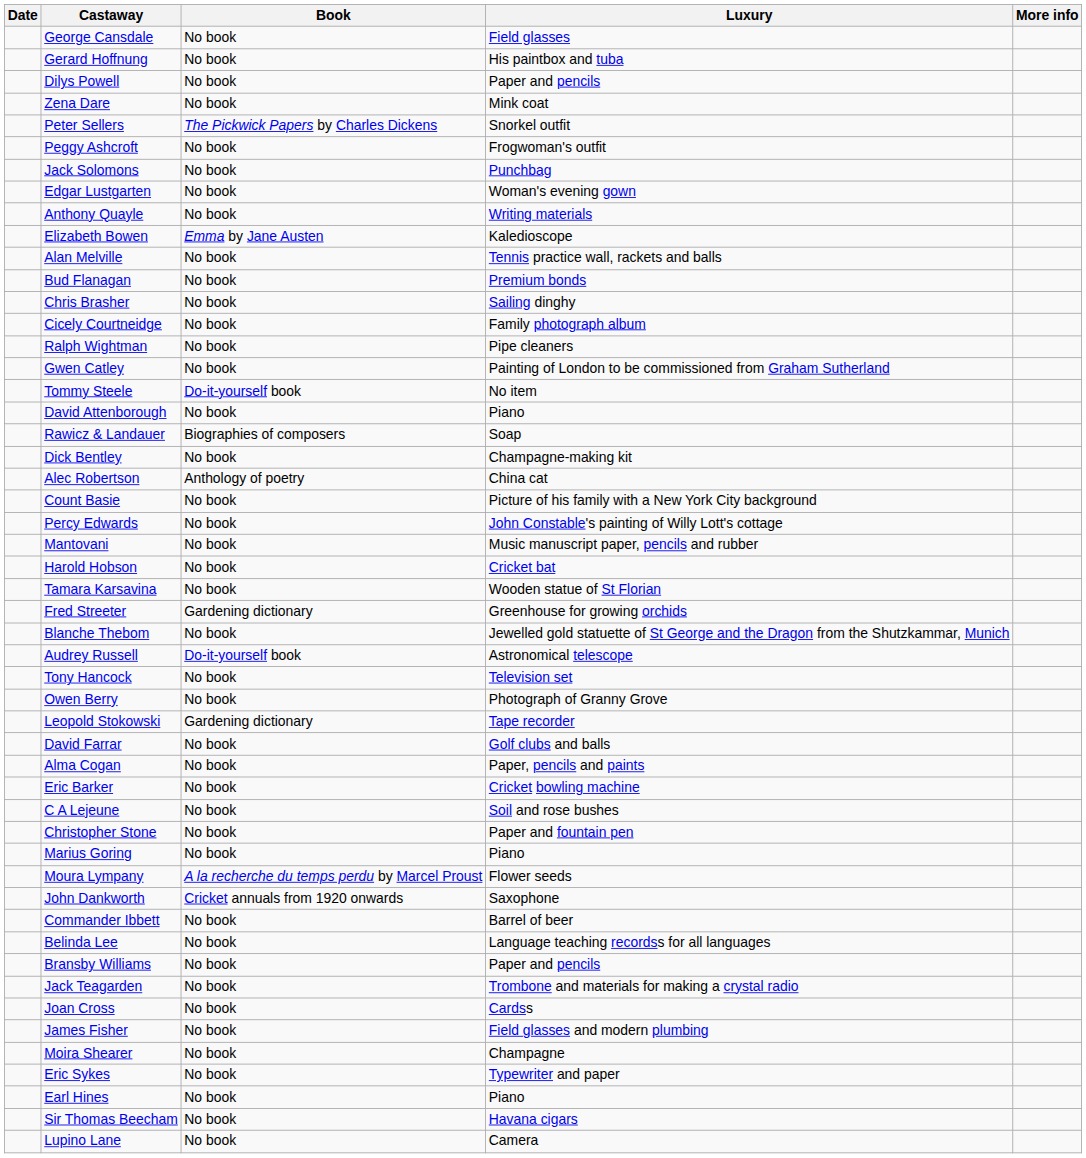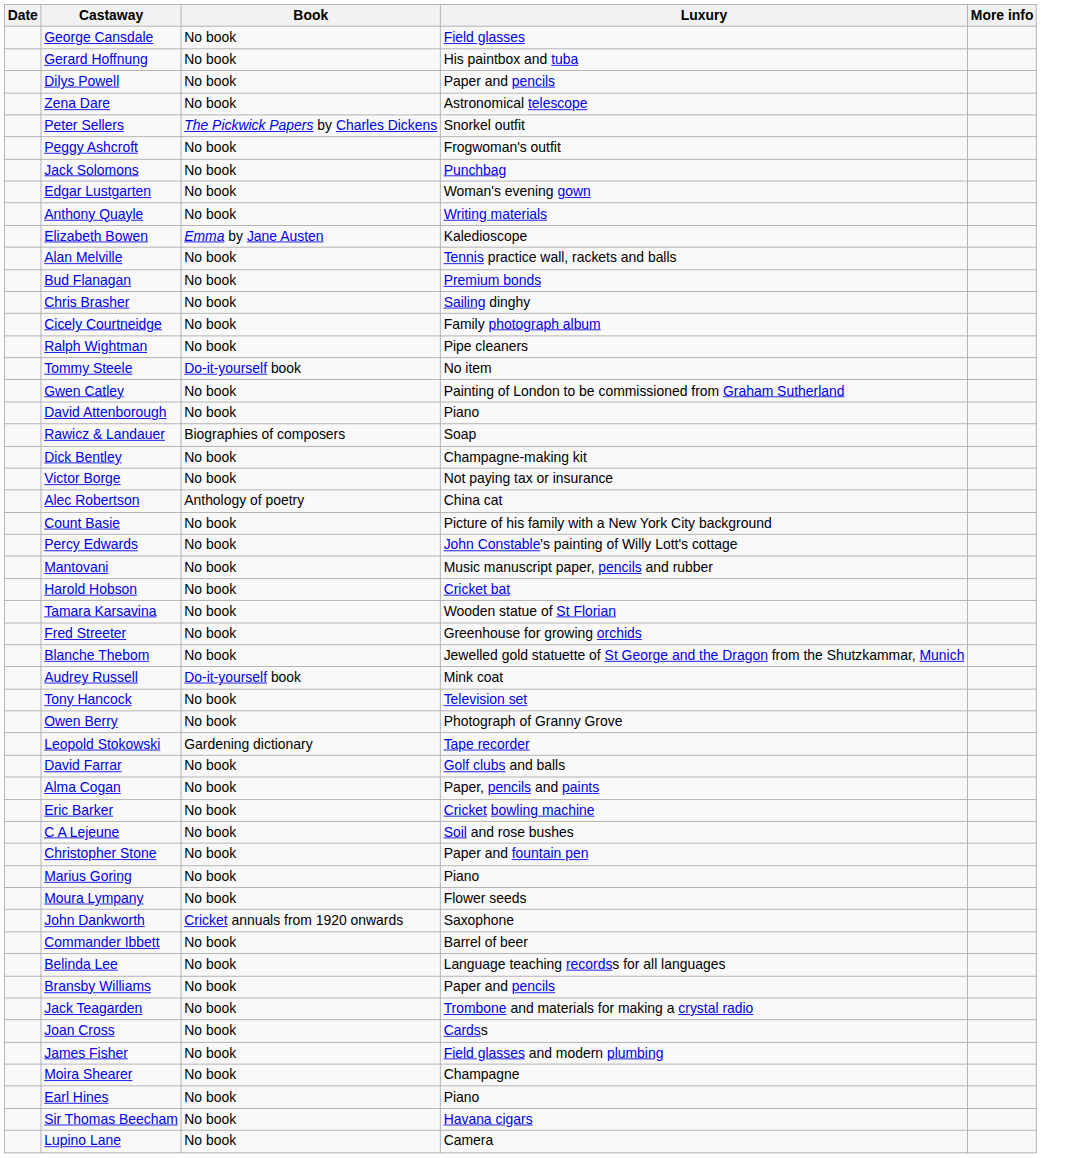 <table class="wikitable sortable">
 <tr>
 <th>Date</th>
 <th>Castaway</th>
 <th>Book</th>
 <th>Luxury</th>
 <th>More info</th>
 </tr>
 <tr>
 <td></td>
 <td><a href='#'>George Cansdale</a></td>
 <td>No book</td>
 <td><a href='#'>Field glasses</a></td>
 <td></td>
 </tr>
 <tr>
 <td></td>
 <td><a href='#'>Gerard Hoffnung</a></td>
 <td>No book</td>
 <td>His paintbox and <a href='#'>tuba</a></td>
 <td></td>
 </tr>
 <tr>
 <td></td>
 <td><a href='#'>Dilys Powell</a></td>
 <td>No book</td>
 <td>Paper and <a href='#'>pencils</a></td>
 <td></td>
 </tr>
 <tr>
 <td></td>
 <td><a href='#'>Zena Dare</a></td>
 <td>No book</td>
-<td>Mink coat</td>
+<td>Astronomical <a href='#'>telescope</a></td>
 <td></td>
 </tr>
 <tr>
 <td></td>
 <td><a href='#'>Peter Sellers</a></td>
 <td><em><a href='#'>The Pickwick Papers</a></em> by <a href='#'>Charles Dickens</a></td>
 <td>Snorkel outfit</td>
 <td></td>
 </tr>
 <tr>
 <td></td>
 <td><a href='#'>Peggy Ashcroft</a></td>
 <td>No book</td>
 <td>Frogwoman's outfit</td>
 <td></td>
 </tr>
 <tr>
 <td></td>
 <td><a href='#'>Jack Solomons</a></td>
 <td>No book</td>
 <td><a href='#'>Punchbag</a></td>
 <td></td>
 </tr>
 <tr>
 <td></td>
 <td><a href='#'>Edgar Lustgarten</a></td>
 <td>No book</td>
 <td>Woman's evening <a href='#'>gown</a></td>
 <td></td>
 </tr>
 <tr>
 <td></td>
 <td><a href='#'>Anthony Quayle</a></td>
 <td>No book</td>
 <td><a href='#'>Writing materials</a></td>
 <td></td>
 </tr>
 <tr>
 <td></td>
 <td><a href='#'>Elizabeth Bowen</a></td>
 <td><em><a href='#'>Emma</a></em> by <a href='#'>Jane Austen</a></td>
 <td>Kaledioscope</td>
 <td></td>
 </tr>
 <tr>
 <td></td>
 <td><a href='#'>Alan Melville</a></td>
 <td>No book</td>
 <td><a href='#'>Tennis</a> practice wall, rackets and balls</td>
 <td></td>
 </tr>
 <tr>
 <td></td>
 <td><a href='#'>Bud Flanagan</a></td>
 <td>No book</td>
 <td><a href='#'>Premium bonds</a></td>
 <td></td>
 </tr>
 <tr>
 <td></td>
 <td><a href='#'>Chris Brasher</a></td>
 <td>No book</td>
 <td><a href='#'>Sailing</a> dinghy</td>
 <td></td>
 </tr>
 <tr>
 <td></td>
 <td><a href='#'>Cicely Courtneidge</a></td>
 <td>No book</td>
 <td>Family <a href='#'>photograph album</a></td>
 <td></td>
 </tr>
 <tr>
 <td></td>
 <td><a href='#'>Ralph Wightman</a></td>
 <td>No book</td>
 <td>Pipe cleaners</td>
 <td></td>
 </tr>
 <tr>
 <td></td>
-<td><a href='#'>Gwen Catley</a></td>
-<td>No book</td>
-<td>Painting of London to be commissioned from <a href='#'>Graham Sutherland</a></td>
+<td><a href='#'>Tommy Steele</a></td>
+<td><a href='#'>Do-it-yourself</a> book</td>
+<td>No item</td>
 <td></td>
 </tr>
 <tr>
 <td></td>
-<td><a href='#'>Tommy Steele</a></td>
-<td><a href='#'>Do-it-yourself</a> book</td>
-<td>No item</td>
+<td><a href='#'>Gwen Catley</a></td>
+<td>No book</td>
+<td>Painting of London to be commissioned from <a href='#'>Graham Sutherland</a></td>
 <td></td>
 </tr>
 <tr>
 <td></td>
 <td><a href='#'>David Attenborough</a></td>
 <td>No book</td>
 <td>Piano</td>
 <td></td>
 </tr>
 <tr>
 <td></td>
 <td><a href='#'>Rawicz & Landauer</a></td>
 <td>Biographies of composers</td>
 <td>Soap</td>
 <td></td>
 </tr>
 <tr>
 <td></td>
 <td><a href='#'>Dick Bentley</a></td>
 <td>No book</td>
 <td>Champagne-making kit</td>
+<td></td>
+</tr>
+<tr>
+<td></td>
+<td><a href='#'>Victor Borge</a></td>
+<td>No book</td>
+<td>Not paying tax or insurance</td>
 <td></td>
 </tr>
 <tr>
 <td></td>
 <td><a href='#'>Alec Robertson</a></td>
 <td>Anthology of poetry</td>
 <td>China cat</td>
 <td></td>
 </tr>
 <tr>
 <td></td>
 <td><a href='#'>Count Basie</a></td>
 <td>No book</td>
 <td>Picture of his family with a New York City background</td>
 <td></td>
 </tr>
 <tr>
 <td></td>
 <td><a href='#'>Percy Edwards</a></td>
 <td>No book</td>
 <td><a href='#'>John Constable</a>'s painting of Willy Lott's cottage</td>
 <td></td>
 </tr>
 <tr>
 <td></td>
 <td><a href='#'>Mantovani</a></td>
 <td>No book</td>
 <td>Music manuscript paper, <a href='#'>pencils</a> and rubber</td>
 <td></td>
 </tr>
 <tr>
 <td></td>
 <td><a href='#'>Harold Hobson</a></td>
 <td>No book</td>
 <td><a href='#'>Cricket bat</a></td>
 <td></td>
 </tr>
 <tr>
 <td></td>
 <td><a href='#'>Tamara Karsavina</a></td>
 <td>No book</td>
 <td>Wooden statue of <a href='#'>St Florian</a></td>
 <td></td>
 </tr>
 <tr>
 <td></td>
 <td><a href='#'>Fred Streeter</a></td>
-<td>Gardening dictionary</td>
+<td>No book</td>
 <td>Greenhouse for growing <a href='#'>orchids</a></td>
 <td></td>
 </tr>
 <tr>
 <td></td>
 <td><a href='#'>Blanche Thebom</a></td>
 <td>No book</td>
 <td>Jewelled gold statuette of <a href='#'>St George and the Dragon</a> from the Shutzkammar, <a href='#'>Munich</a></td>
 <td></td>
 </tr>
 <tr>
 <td></td>
 <td><a href='#'>Audrey Russell</a></td>
 <td><a href='#'>Do-it-yourself</a> book</td>
-<td>Astronomical <a href='#'>telescope</a></td>
+<td>Mink coat</td>
 <td></td>
 </tr>
 <tr>
 <td></td>
 <td><a href='#'>Tony Hancock</a></td>
 <td>No book</td>
 <td><a href='#'>Television set</a></td>
 <td></td>
 </tr>
 <tr>
 <td></td>
 <td><a href='#'>Owen Berry</a></td>
 <td>No book</td>
 <td>Photograph of Granny Grove</td>
 <td></td>
 </tr>
 <tr>
 <td></td>
 <td><a href='#'>Leopold Stokowski</a></td>
 <td>Gardening dictionary</td>
 <td><a href='#'>Tape recorder</a></td>
 <td></td>
 </tr>
 <tr>
 <td></td>
 <td><a href='#'>David Farrar</a></td>
 <td>No book</td>
 <td><a href='#'>Golf clubs</a> and balls</td>
 <td></td>
 </tr>
 <tr>
 <td></td>
 <td><a href='#'>Alma Cogan</a></td>
 <td>No book</td>
 <td>Paper, <a href='#'>pencils</a> and <a href='#'>paints</a></td>
 <td></td>
 </tr>
 <tr>
 <td></td>
 <td><a href='#'>Eric Barker</a></td>
 <td>No book</td>
 <td><a href='#'>Cricket</a> <a href='#'>bowling machine</a></td>
 <td></td>
 </tr>
 <tr>
 <td></td>
 <td><a href='#'>C A Lejeune</a></td>
 <td>No book</td>
 <td><a href='#'>Soil</a> and rose bushes</td>
 <td></td>
 </tr>
 <tr>
 <td></td>
 <td><a href='#'>Christopher Stone</a></td>
 <td>No book</td>
 <td>Paper and <a href='#'>fountain pen</a></td>
 <td></td>
 </tr>
 <tr>
 <td></td>
 <td><a href='#'>Marius Goring</a></td>
 <td>No book</td>
 <td>Piano</td>
 <td></td>
 </tr>
 <tr>
 <td></td>
 <td><a href='#'>Moura Lympany</a></td>
-<td><em><a href='#'>A la recherche du temps perdu</a></em> by <a href='#'>Marcel Proust</a></td>
+<td>No book</td>
 <td>Flower seeds</td>
 <td></td>
 </tr>
 <tr>
 <td></td>
 <td><a href='#'>John Dankworth</a></td>
 <td><a href='#'>Cricket</a> annuals from 1920 onwards</td>
 <td>Saxophone</td>
 <td></td>
 </tr>
 <tr>
 <td></td>
 <td><a href='#'>Commander Ibbett</a></td>
 <td>No book</td>
 <td>Barrel of beer</td>
 <td></td>
 </tr>
 <tr>
 <td></td>
 <td><a href='#'>Belinda Lee</a></td>
 <td>No book</td>
 <td>Language teaching <a href='#'>records</a>s for all languages</td>
 <td></td>
 </tr>
 <tr>
 <td></td>
 <td><a href='#'>Bransby Williams</a></td>
 <td>No book</td>
 <td>Paper and <a href='#'>pencils</a></td>
 <td></td>
 </tr>
 <tr>
 <td></td>
 <td><a href='#'>Jack Teagarden</a></td>
 <td>No book</td>
 <td><a href='#'>Trombone</a> and materials for making a <a href='#'>crystal radio</a></td>
 <td></td>
 </tr>
 <tr>
 <td></td>
 <td><a href='#'>Joan Cross</a></td>
 <td>No book</td>
 <td><a href='#'>Cards</a>s</td>
 <td></td>
 </tr>
 <tr>
 <td></td>
 <td><a href='#'>James Fisher</a></td>
 <td>No book</td>
 <td><a href='#'>Field glasses</a> and modern <a href='#'>plumbing</a></td>
 <td></td>
 </tr>
 <tr>
 <td></td>
 <td><a href='#'>Moira Shearer</a></td>
 <td>No book</td>
 <td>Champagne</td>
 <td></td>
 </tr>
 <tr>
 <td></td>
-<td><a href='#'>Eric Sykes</a></td>
-<td>No book</td>
-<td><a href='#'>Typewriter</a> and paper</td>
-<td></td>
-</tr>
-<tr>
-<td></td>
 <td><a href='#'>Earl Hines</a></td>
 <td>No book</td>
 <td>Piano</td>
 <td></td>
 </tr>
 <tr>
 <td></td>
 <td><a href='#'>Sir Thomas Beecham</a></td>
 <td>No book</td>
 <td><a href='#'>Havana cigars</a></td>
 <td></td>
 </tr>
 <tr>
 <td></td>
 <td><a href='#'>Lupino Lane</a></td>
 <td>No book</td>
 <td>Camera</td>
 <td></td>
 </tr>
 </table>
